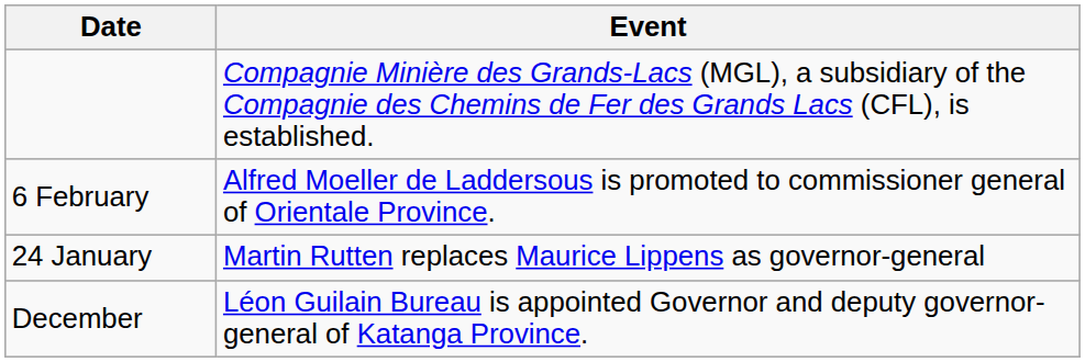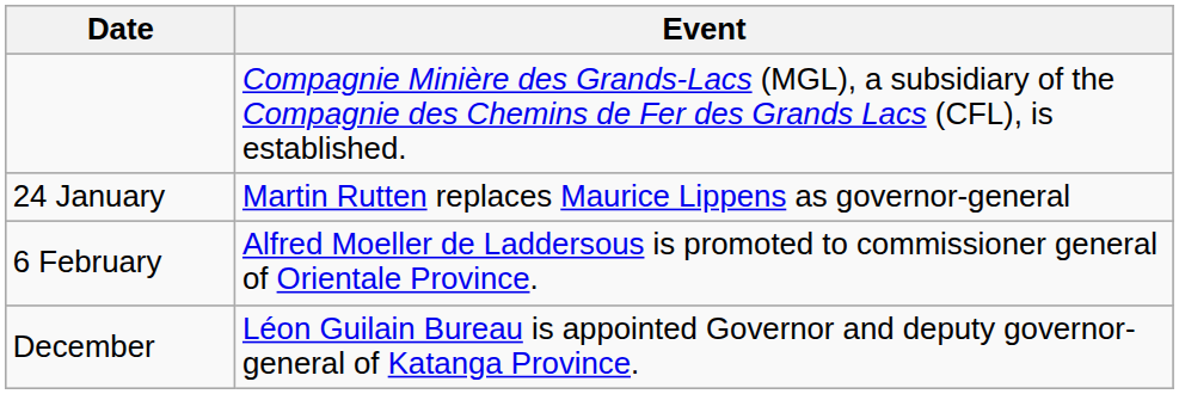 <table class=wikitable>
 <tr>
 <th style="width:7em">Date</th>
 <th>Event</th>
 </tr>
 <tr>
 <td></td>
 <td><em><a href='#'>Compagnie Minière des Grands-Lacs</a></em> (MGL), a subsidiary of the <em><a href='#'>Compagnie des Chemins de Fer des Grands Lacs</a></em> (CFL), is established.</td>
 </tr>
 <tr>
+<td>24 January</td>
+<td><a href='#'>Martin Rutten</a> replaces <a href='#'>Maurice Lippens</a> as governor-general</td>
+</tr>
+<tr>
 <td>6 February</td>
 <td><a href='#'>Alfred Moeller de Laddersous</a> is promoted to commissioner general of <a href='#'>Orientale Province</a>.</td>
-</tr>
-<tr>
-<td>24 January</td>
-<td><a href='#'>Martin Rutten</a> replaces <a href='#'>Maurice Lippens</a> as governor-general</td>
 </tr>
 <tr>
 <td>December</td>
 <td><a href='#'>Léon Guilain Bureau</a> is appointed Governor and deputy governor-general of <a href='#'>Katanga Province</a>.</td>
 </tr>
 </table>
